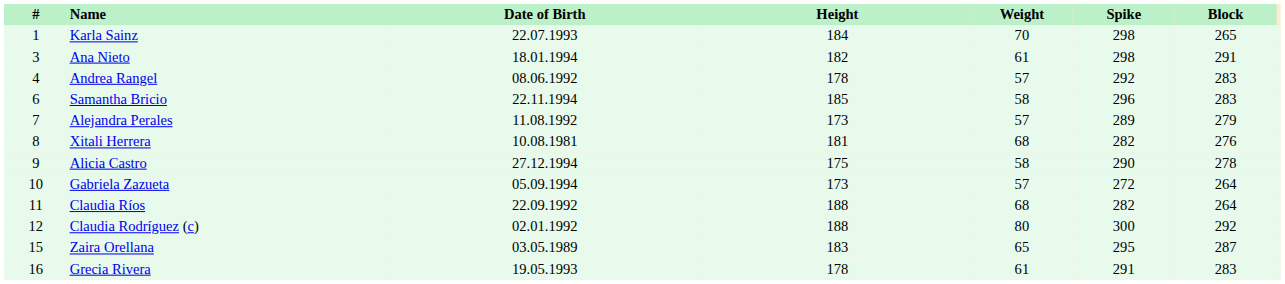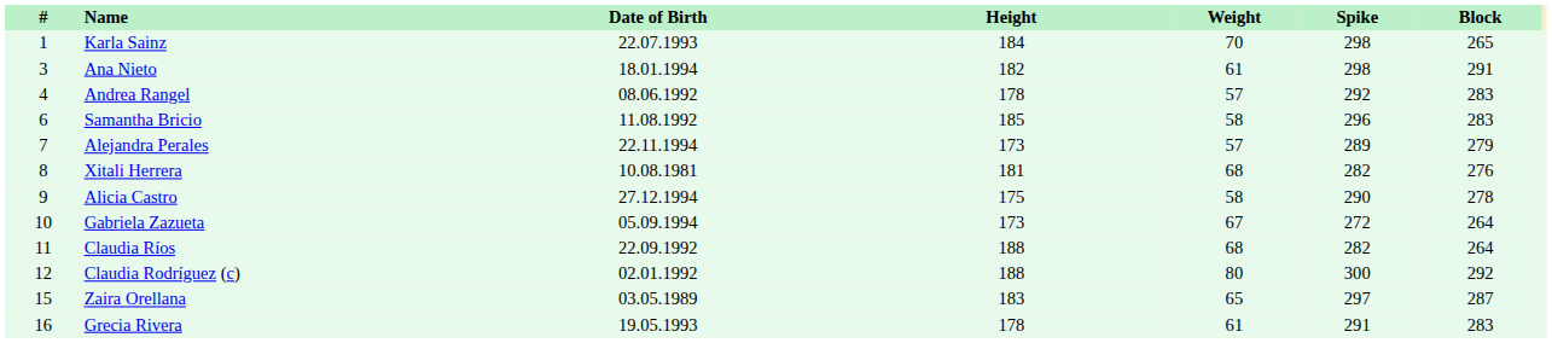 <table border=0 cellpadding=2 cellspacing=0  |- bgcolor=#FFECCE style="text-align:center; font-size:90%;" width=100%>
 <tr bgcolor=#BBF0C9>
 <th width=5%>#</th>
 <th width=25% align=left>Name</th>
 <th width=25%>Date of Birth</th>
 <th width=21%>Height</th>
 <th width=8%>Weight</th>
 <th width=8%>Spike</th>
 <th width=8%>Block</th>
 </tr>
 <tr bgcolor=#E7FAEC>
 <td>1</td>
 <td align=left><a href='#'>Karla Sainz</a></td>
 <td>22.07.1993</td>
 <td>184</td>
 <td>70</td>
 <td>298</td>
 <td>265</td>
 <td></td>
 </tr>
 <tr bgcolor=#E7FAEC>
 <td>3</td>
 <td align=left><a href='#'>Ana Nieto</a></td>
 <td>18.01.1994</td>
 <td>182</td>
 <td>61</td>
 <td>298</td>
 <td>291</td>
 <td></td>
 </tr>
 <tr bgcolor=#E7FAEC>
 <td>4</td>
 <td align=left><a href='#'>Andrea Rangel</a></td>
 <td>08.06.1992</td>
 <td>178</td>
 <td>57</td>
 <td>292</td>
 <td>283</td>
 <td></td>
 </tr>
 <tr bgcolor=#E7FAEC>
 <td>6</td>
 <td align=left><a href='#'>Samantha Bricio</a></td>
-<td>22.11.1994</td>
+<td>11.08.1992</td>
 <td>185</td>
 <td>58</td>
 <td>296</td>
 <td>283</td>
 <td></td>
 </tr>
 <tr bgcolor=#E7FAEC>
 <td>7</td>
 <td align=left><a href='#'>Alejandra Perales</a></td>
-<td>11.08.1992</td>
+<td>22.11.1994</td>
 <td>173</td>
 <td>57</td>
 <td>289</td>
 <td>279</td>
 <td></td>
 </tr>
 <tr bgcolor=#E7FAEC>
 <td>8</td>
 <td align=left><a href='#'>Xitali Herrera</a></td>
 <td>10.08.1981</td>
 <td>181</td>
 <td>68</td>
 <td>282</td>
 <td>276</td>
 <td></td>
 </tr>
 <tr bgcolor=#E7FAEC>
 <td>9</td>
 <td align=left><a href='#'>Alicia Castro</a></td>
 <td>27.12.1994</td>
 <td>175</td>
 <td>58</td>
 <td>290</td>
 <td>278</td>
 <td></td>
 </tr>
 <tr bgcolor=#E7FAEC>
 <td>10</td>
 <td align=left><a href='#'>Gabriela Zazueta</a></td>
 <td>05.09.1994</td>
 <td>173</td>
-<td>57</td>
+<td>67</td>
 <td>272</td>
 <td>264</td>
 <td></td>
 </tr>
 <tr bgcolor=#E7FAEC>
 <td>11</td>
 <td align=left><a href='#'>Claudia Ríos</a></td>
 <td>22.09.1992</td>
 <td>188</td>
 <td>68</td>
 <td>282</td>
 <td>264</td>
 <td></td>
 </tr>
 <tr bgcolor=#E7FAEC>
 <td>12</td>
 <td align=left><a href='#'>Claudia Rodríguez</a> (<a href='#'>c</a>)</td>
 <td>02.01.1992</td>
 <td>188</td>
 <td>80</td>
 <td>300</td>
 <td>292</td>
 <td></td>
 </tr>
 <tr bgcolor=#E7FAEC>
 <td>15</td>
 <td align=left><a href='#'>Zaira Orellana</a></td>
 <td>03.05.1989</td>
 <td>183</td>
 <td>65</td>
-<td>295</td>
+<td>297</td>
 <td>287</td>
 <td></td>
 </tr>
 <tr bgcolor=#E7FAEC>
 <td>16</td>
 <td align=left><a href='#'>Grecia Rivera</a></td>
 <td>19.05.1993</td>
 <td>178</td>
 <td>61</td>
 <td>291</td>
 <td>283</td>
 <td></td>
 </tr>
 </table>
